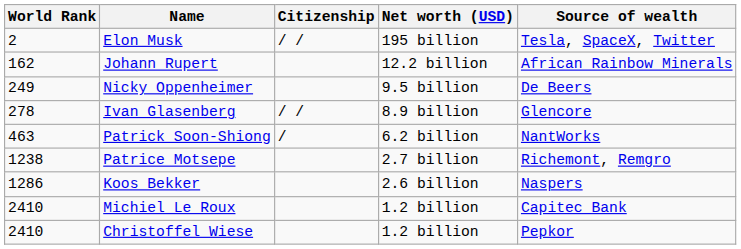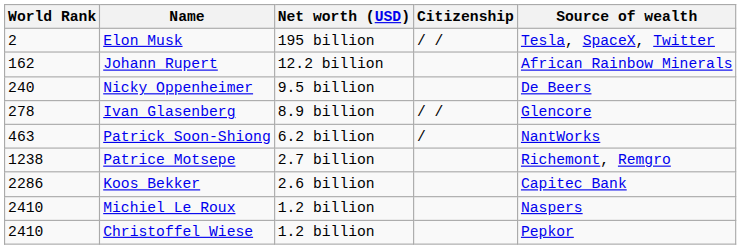 <table class="wikitable">
 <tr>
 <th>World Rank</th>
 <th>Name</th>
+<th>Net worth (<a href='#'>USD</a>)</th>
 <th>Citizenship</th>
-<th>Net worth (<a href='#'>USD</a>)</th>
 <th>Source of wealth</th>
 </tr>
 <tr>
 <td>2</td>
 <td><a href='#'>Elon Musk</a></td>
+<td>195 billion</td>
 <td> /  / </td>
-<td>195 billion</td>
 <td><a href='#'>Tesla</a>, <a href='#'>SpaceX</a>, <a href='#'>Twitter</a></td>
 </tr>
 <tr>
 <td>162</td>
 <td><a href='#'>Johann Rupert</a></td>
+<td>12.2 billion</td>
 <td></td>
-<td>12.2 billion</td>
 <td><a href='#'>African Rainbow Minerals</a></td>
 </tr>
 <tr>
-<td>249</td>
+<td>240</td>
 <td><a href='#'>Nicky Oppenheimer</a></td>
+<td>9.5 billion</td>
 <td></td>
-<td>9.5 billion</td>
 <td><a href='#'>De Beers</a></td>
 </tr>
 <tr>
 <td>278</td>
 <td><a href='#'>Ivan Glasenberg</a></td>
+<td>8.9 billion</td>
 <td> /  / </td>
-<td>8.9 billion</td>
 <td><a href='#'>Glencore</a></td>
 </tr>
 <tr>
 <td>463</td>
 <td><a href='#'>Patrick Soon-Shiong</a></td>
+<td>6.2 billion</td>
 <td> / </td>
-<td>6.2 billion</td>
 <td><a href='#'>NantWorks</a></td>
 </tr>
 <tr>
 <td>1238</td>
 <td><a href='#'>Patrice Motsepe</a></td>
+<td>2.7 billion</td>
 <td></td>
-<td>2.7 billion</td>
 <td><a href='#'>Richemont</a>, <a href='#'>Remgro</a></td>
 </tr>
 <tr>
-<td>1286</td>
+<td>2286</td>
 <td><a href='#'>Koos Bekker</a></td>
+<td>2.6 billion</td>
 <td></td>
-<td>2.6 billion</td>
+<td><a href='#'>Capitec Bank</a></td>
+</tr>
+<tr>
+<td>2410</td>
+<td><a href='#'>Michiel Le Roux</a></td>
+<td>1.2 billion</td>
+<td></td>
 <td><a href='#'>Naspers</a></td>
 </tr>
 <tr>
 <td>2410</td>
-<td><a href='#'>Michiel Le Roux</a></td>
+<td><a href='#'>Christoffel Wiese</a></td>
+<td>1.2 billion</td>
 <td></td>
-<td>1.2 billion</td>
-<td><a href='#'>Capitec Bank</a></td>
-</tr>
-<tr>
-<td>2410</td>
-<td><a href='#'>Christoffel Wiese</a></td>
-<td></td>
-<td>1.2 billion</td>
 <td><a href='#'>Pepkor</a></td>
 </tr>
 </table>
